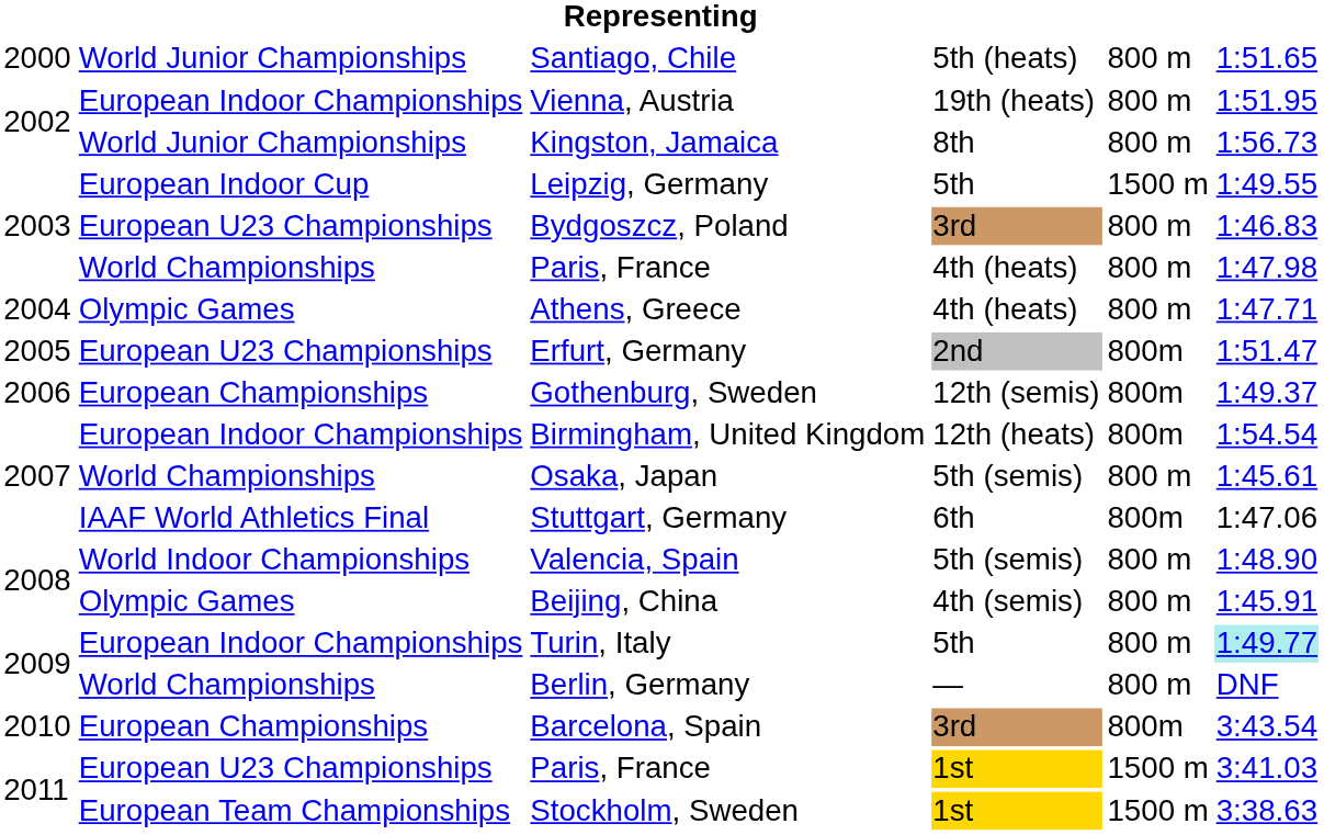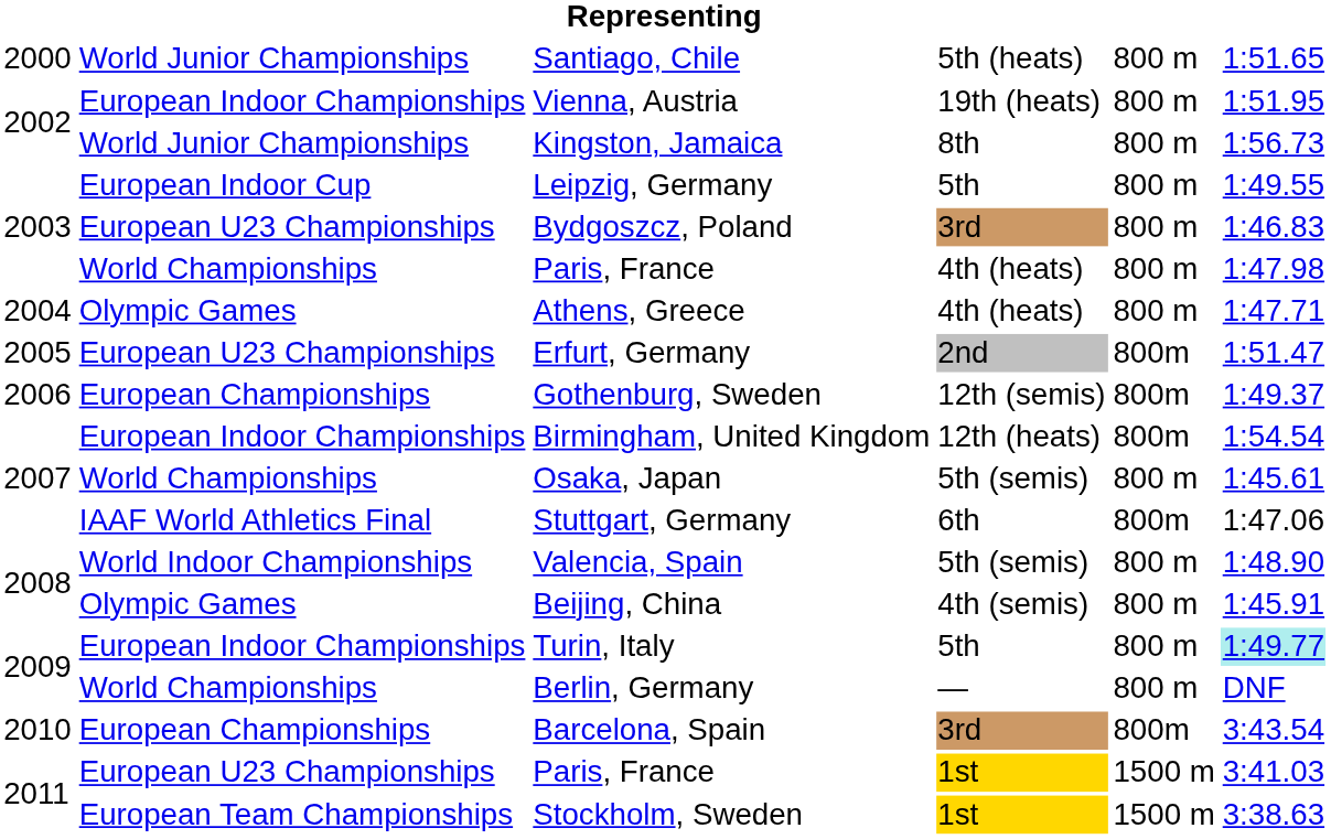 <table>
 <tr>
 <th colspan="6">Representing </th>
 </tr>
 <tr>
 <td>2000</td>
 <td><a href='#'>World Junior Championships</a></td>
 <td><a href='#'>Santiago, Chile</a></td>
 <td>5th (heats)</td>
 <td>800 m</td>
 <td><a href='#'>1:51.65</a></td>
 </tr>
 <tr>
 <td rowspan=2>2002</td>
 <td><a href='#'>European Indoor Championships</a></td>
 <td><a href='#'>Vienna</a>, Austria</td>
 <td>19th (heats)</td>
 <td>800 m</td>
 <td><a href='#'>1:51.95</a></td>
 </tr>
 <tr>
 <td><a href='#'>World Junior Championships</a></td>
 <td><a href='#'>Kingston, Jamaica</a></td>
 <td>8th</td>
 <td>800 m</td>
 <td><a href='#'>1:56.73</a></td>
 </tr>
 <tr>
 <td rowspan=3>2003</td>
 <td><a href='#'>European Indoor Cup</a></td>
 <td><a href='#'>Leipzig</a>, Germany</td>
 <td>5th</td>
-<td>1500 m</td>
+<td>800 m</td>
 <td><a href='#'>1:49.55</a></td>
 </tr>
 <tr>
 <td><a href='#'>European U23 Championships</a></td>
 <td><a href='#'>Bydgoszcz</a>, Poland</td>
 <td bgcolor=cc9966>3rd</td>
 <td>800 m</td>
 <td><a href='#'>1:46.83</a></td>
 </tr>
 <tr>
 <td><a href='#'>World Championships</a></td>
 <td><a href='#'>Paris</a>, France</td>
 <td>4th (heats)</td>
 <td>800 m</td>
 <td><a href='#'>1:47.98</a></td>
 </tr>
 <tr>
 <td>2004</td>
 <td><a href='#'>Olympic Games</a></td>
 <td><a href='#'>Athens</a>, Greece</td>
 <td>4th (heats)</td>
 <td>800 m</td>
 <td><a href='#'>1:47.71</a></td>
 </tr>
 <tr>
 <td>2005</td>
 <td><a href='#'>European U23 Championships</a></td>
 <td><a href='#'>Erfurt</a>, Germany</td>
 <td bgcolor=silver>2nd</td>
 <td>800m</td>
 <td><a href='#'>1:51.47</a></td>
 </tr>
 <tr>
 <td>2006</td>
 <td><a href='#'>European Championships</a></td>
 <td><a href='#'>Gothenburg</a>, Sweden</td>
 <td>12th (semis)</td>
 <td>800m</td>
 <td><a href='#'>1:49.37</a></td>
 </tr>
 <tr>
 <td rowspan=3>2007</td>
 <td><a href='#'>European Indoor Championships</a></td>
 <td><a href='#'>Birmingham</a>, United Kingdom</td>
 <td>12th (heats)</td>
 <td>800m</td>
 <td><a href='#'>1:54.54</a></td>
 </tr>
 <tr>
 <td><a href='#'>World Championships</a></td>
 <td><a href='#'>Osaka</a>, Japan</td>
 <td>5th (semis)</td>
 <td>800 m</td>
 <td><a href='#'>1:45.61</a></td>
 </tr>
 <tr>
 <td><a href='#'>IAAF World Athletics Final</a></td>
 <td><a href='#'>Stuttgart</a>, Germany</td>
 <td>6th</td>
 <td>800m</td>
 <td>1:47.06</td>
 </tr>
 <tr>
 <td rowspan=2>2008</td>
 <td><a href='#'>World Indoor Championships</a></td>
 <td><a href='#'>Valencia, Spain</a></td>
 <td>5th (semis)</td>
 <td>800 m</td>
 <td><a href='#'>1:48.90</a></td>
 </tr>
 <tr>
 <td><a href='#'>Olympic Games</a></td>
 <td><a href='#'>Beijing</a>, China</td>
 <td>4th (semis)</td>
 <td>800 m</td>
 <td><a href='#'>1:45.91</a></td>
 </tr>
 <tr>
 <td rowspan=2>2009</td>
 <td><a href='#'>European Indoor Championships</a></td>
 <td><a href='#'>Turin</a>, Italy</td>
 <td>5th</td>
 <td>800 m</td>
 <td style="background: paleturquoise;"><a href='#'>1:49.77</a></td>
 </tr>
 <tr>
 <td><a href='#'>World Championships</a></td>
 <td><a href='#'>Berlin</a>, Germany</td>
 <td>—</td>
 <td>800 m</td>
 <td><a href='#'>DNF</a></td>
 </tr>
 <tr>
 <td>2010</td>
 <td><a href='#'>European Championships</a></td>
 <td><a href='#'>Barcelona</a>, Spain</td>
 <td bgcolor=cc9966>3rd</td>
 <td>800m</td>
 <td><a href='#'>3:43.54</a></td>
 </tr>
 <tr>
 <td rowspan=2>2011</td>
 <td><a href='#'>European U23 Championships</a></td>
 <td><a href='#'>Paris</a>, France</td>
 <td bgcolor="gold">1st</td>
 <td>1500 m</td>
 <td><a href='#'>3:41.03</a></td>
 </tr>
 <tr>
 <td><a href='#'>European Team Championships</a></td>
 <td><a href='#'>Stockholm</a>, Sweden</td>
 <td bgcolor="gold">1st</td>
 <td>1500 m</td>
 <td><a href='#'>3:38.63</a></td>
 </tr>
 </table>
